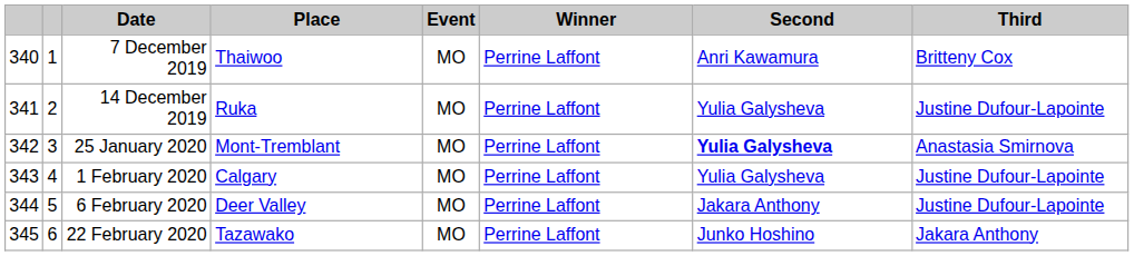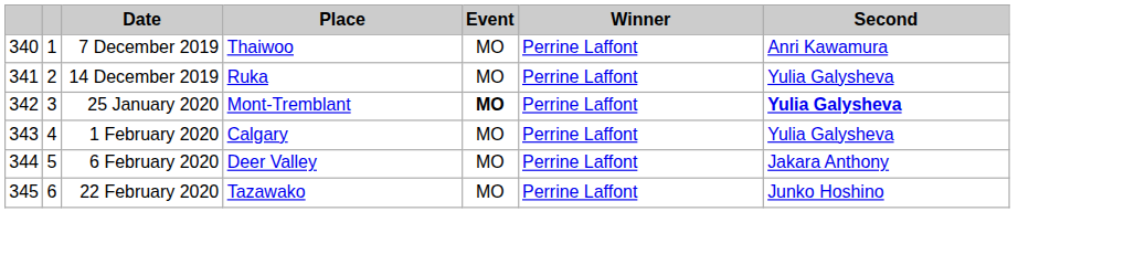 <table class="wikitable plainrowheaders" style="background:#fff; font-size:86%; line-height:16px; border:grey solid 1px; border-collapse:collapse;">
 <tr>
 <th scope="col" style="background:#ccc; width=20 px;"></th>
 <th scope="col" style="background:#ccc; width=30 px;"></th>
 <th scope="col" style="background:#ccc; width:120px;">Date</th>
 <th scope="col" style="background:#ccc; width:180px;">Place</th>
 <th scope="col" style="background:#ccc; width:15px;">Event</th>
 <th scope="col" style="background:#ccc; width:185px;">Winner</th>
 <th scope="col" style="background:#ccc; width:185px;">Second</th>
-<th scope="col" style="background:#ccc; width:185px;">Third</th>
 </tr>
 <tr>
 <td align="center">340</td>
 <td align="center">1</td>
 <td align="right">7 December 2019</td>
 <td> <a href='#'>Thaiwoo</a></td>
 <td align="center">MO</td>
 <td> <a href='#'>Perrine Laffont</a></td>
 <td> <a href='#'>Anri Kawamura</a></td>
-<td> <a href='#'>Britteny Cox</a></td>
 </tr>
 <tr>
 <td align="center">341</td>
 <td align="center">2</td>
 <td align="right">14 December 2019</td>
 <td> <a href='#'>Ruka</a></td>
 <td align="center">MO</td>
 <td> <a href='#'>Perrine Laffont</a></td>
 <td> <a href='#'>Yulia Galysheva</a></td>
-<td> <a href='#'>Justine Dufour-Lapointe</a></td>
 </tr>
 <tr>
 <td align="center">342</td>
 <td align="center">3</td>
 <td align="right">25 January 2020</td>
 <td> <a href='#'>Mont-Tremblant</a></td>
-<td align="center">MO</td>
+<td align="center"><strong>MO</strong></td>
 <td> <a href='#'>Perrine Laffont</a></td>
 <td><strong> <a href='#'>Yulia Galysheva</a></strong></td>
-<td> <a href='#'>Anastasia Smirnova</a></td>
 </tr>
 <tr>
 <td align="center">343</td>
 <td align="center">4</td>
 <td align="right">1 February 2020</td>
 <td> <a href='#'>Calgary</a></td>
 <td align="center">MO</td>
 <td> <a href='#'>Perrine Laffont</a></td>
 <td> <a href='#'>Yulia Galysheva</a></td>
-<td> <a href='#'>Justine Dufour-Lapointe</a></td>
 </tr>
 <tr>
 <td align="center">344</td>
 <td align="center">5</td>
 <td align="right">6 February 2020</td>
 <td> <a href='#'>Deer Valley</a></td>
 <td align="center">MO</td>
 <td> <a href='#'>Perrine Laffont</a></td>
 <td> <a href='#'>Jakara Anthony</a></td>
-<td> <a href='#'>Justine Dufour-Lapointe</a></td>
 </tr>
 <tr>
 <td align="center">345</td>
 <td align="center">6</td>
 <td align="right">22 February 2020</td>
 <td> <a href='#'>Tazawako</a></td>
 <td align="center">MO</td>
 <td> <a href='#'>Perrine Laffont</a></td>
 <td> <a href='#'>Junko Hoshino</a></td>
-<td> <a href='#'>Jakara Anthony</a></td>
 </tr>
 </table>
